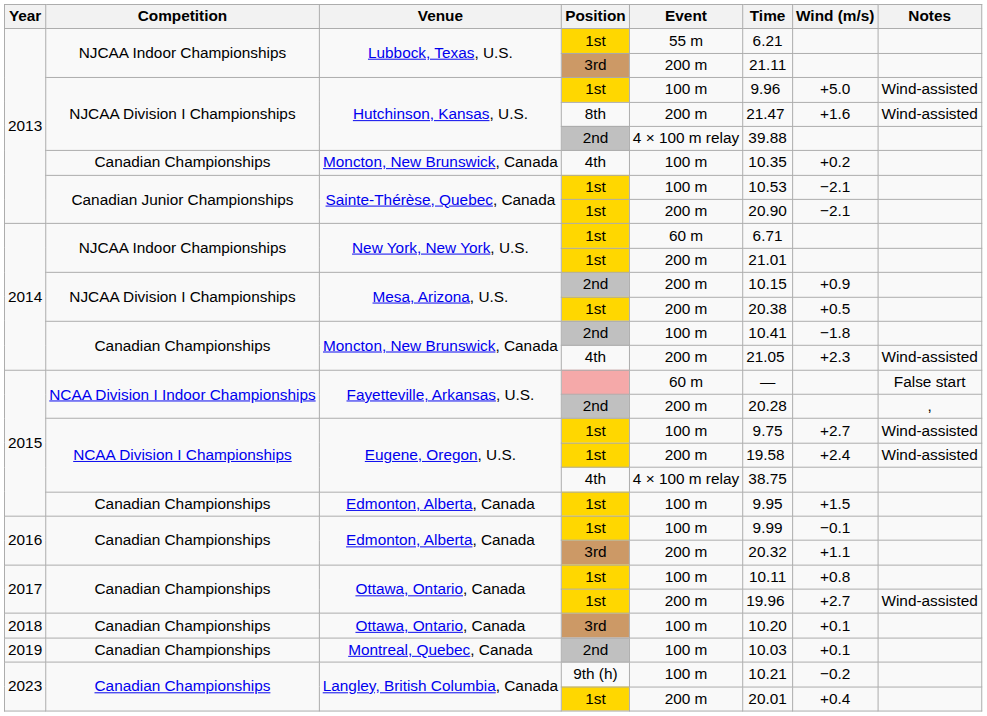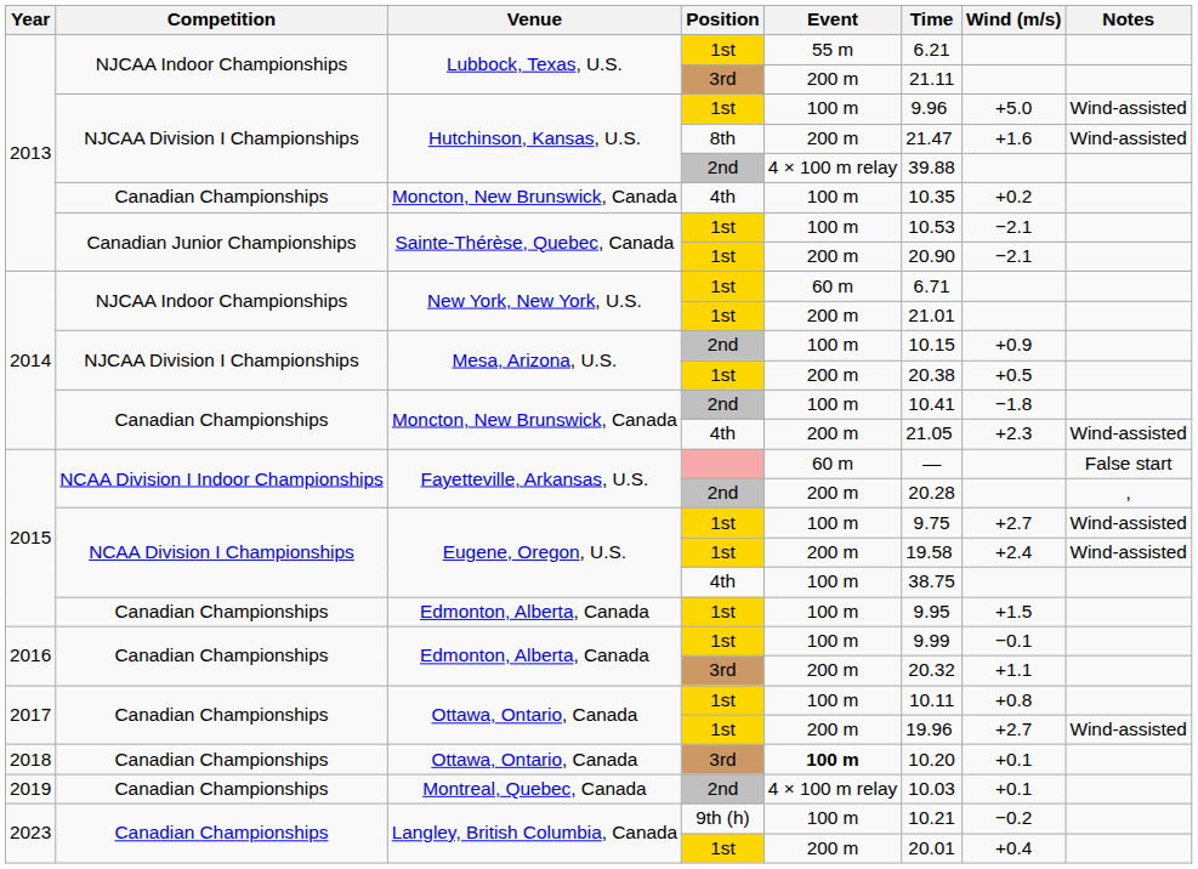 <table class="wikitable sortable" style=text-align:center>
 <tr>
 <th>Year</th>
 <th>Competition</th>
 <th>Venue</th>
 <th>Position</th>
 <th>Event</th>
 <th>Time</th>
 <th>Wind (m/s)</th>
 <th>Notes</th>
 </tr>
 <tr>
 <td rowspan=8>2013</td>
 <td rowspan=2>NJCAA Indoor Championships</td>
 <td rowspan=2><a href='#'>Lubbock, Texas</a>, U.S.</td>
 <td bgcolor=gold>1st</td>
 <td>55 m</td>
 <td>6.21</td>
 <td></td>
 <td></td>
 </tr>
 <tr>
 <td bgcolor=cc9966>3rd</td>
 <td>200 m</td>
 <td>21.11</td>
 <td></td>
 <td></td>
 </tr>
 <tr>
 <td rowspan=3>NJCAA Division I Championships</td>
 <td rowspan=3><a href='#'>Hutchinson, Kansas</a>, U.S.</td>
 <td bgcolor=gold>1st</td>
 <td>100 m</td>
 <td>9.96 </td>
 <td>+5.0</td>
 <td>Wind-assisted</td>
 </tr>
 <tr>
 <td>8th</td>
 <td>200 m</td>
 <td>21.47 </td>
 <td>+1.6</td>
 <td>Wind-assisted</td>
 </tr>
 <tr>
 <td bgcolor=silver>2nd</td>
 <td data-sort-value="400 relay">4 × 100 m relay</td>
 <td>39.88</td>
 <td></td>
 <td></td>
 </tr>
 <tr>
 <td>Canadian Championships</td>
 <td><a href='#'>Moncton, New Brunswick</a>, Canada</td>
 <td>4th</td>
 <td>100 m</td>
 <td>10.35</td>
 <td>+0.2</td>
 <td></td>
 </tr>
 <tr>
 <td rowspan=2>Canadian Junior Championships</td>
 <td rowspan=2><a href='#'>Sainte-Thérèse, Quebec</a>, Canada</td>
 <td bgcolor=gold>1st</td>
 <td>100 m</td>
 <td>10.53</td>
 <td>−2.1</td>
 <td></td>
 </tr>
 <tr>
 <td bgcolor=gold>1st</td>
 <td>200 m</td>
 <td>20.90</td>
 <td>−2.1</td>
 <td></td>
 </tr>
 <tr>
 <td rowspan=6>2014</td>
 <td rowspan=2>NJCAA Indoor Championships</td>
 <td rowspan=2><a href='#'>New York, New York</a>, U.S.</td>
 <td bgcolor=gold>1st</td>
 <td>60 m</td>
 <td>6.71</td>
 <td></td>
 <td></td>
 </tr>
 <tr>
 <td bgcolor=gold>1st</td>
 <td>200 m</td>
 <td>21.01</td>
 <td></td>
 <td></td>
 </tr>
 <tr>
 <td rowspan=2>NJCAA Division I Championships</td>
 <td rowspan=2><a href='#'>Mesa, Arizona</a>, U.S.</td>
 <td bgcolor=silver>2nd</td>
-<td>200 m</td>
+<td>100 m</td>
 <td>10.15</td>
 <td>+0.9</td>
 <td></td>
 </tr>
 <tr>
 <td bgcolor=gold>1st</td>
 <td>200 m</td>
 <td>20.38</td>
 <td>+0.5</td>
 <td></td>
 </tr>
 <tr>
 <td rowspan=2>Canadian Championships</td>
 <td rowspan=2><a href='#'>Moncton, New Brunswick</a>, Canada</td>
 <td bgcolor=silver>2nd</td>
 <td>100 m</td>
 <td>10.41</td>
 <td>−1.8</td>
 <td></td>
 </tr>
 <tr>
 <td>4th</td>
 <td>200 m</td>
 <td>21.05 </td>
 <td>+2.3</td>
 <td>Wind-assisted</td>
 </tr>
 <tr>
 <td rowspan=6>2015</td>
 <td rowspan=2><a href='#'>NCAA Division I Indoor Championships</a></td>
 <td rowspan=2><a href='#'>Fayetteville, Arkansas</a>, U.S.</td>
 <td bgcolor=f5a9a9></td>
 <td>60 m</td>
 <td data-sort-value=9999>—</td>
 <td></td>
 <td>False start</td>
 </tr>
 <tr>
 <td bgcolor=silver>2nd</td>
 <td>200 m</td>
 <td>20.28</td>
 <td></td>
 <td>, </td>
 </tr>
 <tr>
 <td rowspan=3><a href='#'>NCAA Division I Championships</a></td>
 <td rowspan=3><a href='#'>Eugene, Oregon</a>, U.S.</td>
 <td bgcolor=gold>1st</td>
 <td>100 m</td>
 <td>9.75 </td>
 <td>+2.7</td>
 <td>Wind-assisted</td>
 </tr>
 <tr>
 <td bgcolor=gold>1st</td>
 <td>200 m</td>
 <td>19.58 </td>
 <td>+2.4</td>
 <td>Wind-assisted</td>
 </tr>
 <tr>
 <td>4th</td>
-<td data-sort-value="400 relay">4 × 100 m relay</td>
+<td>100 m</td>
 <td>38.75</td>
 <td></td>
 <td></td>
 </tr>
 <tr>
 <td>Canadian Championships</td>
 <td><a href='#'>Edmonton, Alberta</a>, Canada</td>
 <td bgcolor=gold>1st</td>
 <td>100 m</td>
 <td>9.95</td>
 <td>+1.5</td>
 <td></td>
 </tr>
 <tr>
 <td rowspan=2>2016</td>
 <td rowspan=2>Canadian Championships</td>
 <td rowspan=2><a href='#'>Edmonton, Alberta</a>, Canada</td>
 <td bgcolor=gold>1st</td>
 <td>100 m</td>
 <td>9.99</td>
 <td>−0.1</td>
 <td></td>
 </tr>
 <tr>
 <td bgcolor=cc9966>3rd</td>
 <td>200 m</td>
 <td>20.32</td>
 <td>+1.1</td>
 <td></td>
 </tr>
 <tr>
 <td rowspan=2>2017</td>
 <td rowspan=2>Canadian Championships</td>
 <td rowspan=2><a href='#'>Ottawa, Ontario</a>, Canada</td>
 <td bgcolor=gold>1st</td>
 <td>100 m</td>
 <td>10.11</td>
 <td>+0.8</td>
 <td></td>
 </tr>
 <tr>
 <td bgcolor=gold>1st</td>
 <td>200 m</td>
 <td>19.96 </td>
 <td>+2.7</td>
 <td>Wind-assisted</td>
 </tr>
 <tr>
 <td>2018</td>
 <td>Canadian Championships</td>
 <td><a href='#'>Ottawa, Ontario</a>, Canada</td>
 <td bgcolor=cc9966>3rd</td>
-<td>100 m</td>
+<td><strong>100 m</strong></td>
 <td>10.20</td>
 <td>+0.1</td>
 <td></td>
 </tr>
 <tr>
 <td>2019</td>
 <td>Canadian Championships</td>
 <td><a href='#'>Montreal, Quebec</a>, Canada</td>
 <td bgcolor=silver>2nd</td>
-<td>100 m</td>
+<td data-sort-value="400 relay">4 × 100 m relay</td>
 <td>10.03</td>
 <td>+0.1</td>
 <td></td>
 </tr>
 <tr>
 <td rowspan="2">2023</td>
 <td rowspan="2"><a href='#'>Canadian Championships</a></td>
 <td rowspan="2"><a href='#'>Langley, British Columbia</a>, Canada</td>
 <td>9th (h)</td>
 <td>100 m</td>
 <td>10.21</td>
 <td>−0.2</td>
 <td></td>
 </tr>
 <tr>
 <td bgcolor=gold>1st</td>
 <td>200 m</td>
 <td>20.01</td>
 <td>+0.4</td>
 <td></td>
 </tr>
 </table>
